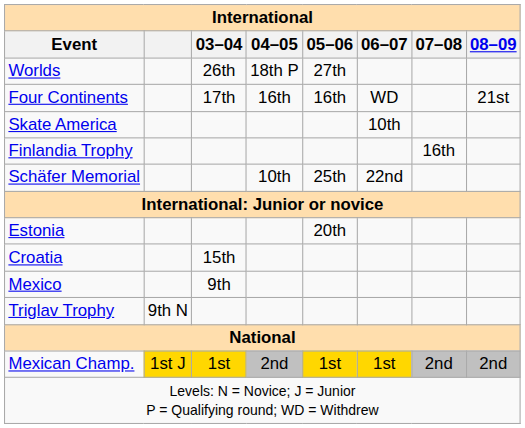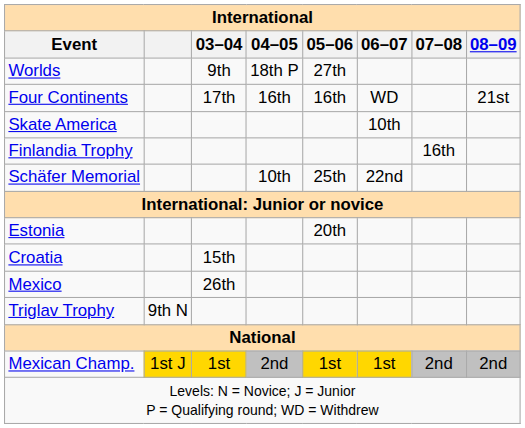 <table class="wikitable" style="text-align:center">
 <tr>
 <th style="background-color: #ffdead; " colspan=8 align=center>International</th>
 </tr>
 <tr>
 <th>Event</th>
 <th></th>
 <th>03–04</th>
 <th>04–05</th>
 <th>05–06</th>
 <th>06–07</th>
 <th>07–08</th>
 <th><a href='#'>08–09</a></th>
 </tr>
 <tr>
 <td align=left><a href='#'>Worlds</a></td>
 <td></td>
-<td>26th</td>
+<td>9th</td>
 <td>18th P</td>
 <td>27th</td>
 <td></td>
 <td></td>
 <td></td>
 </tr>
 <tr>
 <td align=left><a href='#'>Four Continents</a></td>
 <td></td>
 <td>17th</td>
 <td>16th</td>
 <td>16th</td>
 <td>WD</td>
 <td></td>
 <td>21st</td>
 </tr>
 <tr>
 <td align=left> <a href='#'>Skate America</a></td>
 <td></td>
 <td></td>
 <td></td>
 <td></td>
 <td>10th</td>
 <td></td>
 <td></td>
 </tr>
 <tr>
 <td align=left><a href='#'>Finlandia Trophy</a></td>
 <td></td>
 <td></td>
 <td></td>
 <td></td>
 <td></td>
 <td>16th</td>
 <td></td>
 </tr>
 <tr>
 <td align=left><a href='#'>Schäfer Memorial</a></td>
 <td></td>
 <td></td>
 <td>10th</td>
 <td>25th</td>
 <td>22nd</td>
 <td></td>
 <td></td>
 </tr>
 <tr>
 <th style="background-color: #ffdead; " colspan=8 align=center>International: Junior or novice</th>
 </tr>
 <tr>
 <td align=left> <a href='#'>Estonia</a></td>
 <td></td>
 <td></td>
 <td></td>
 <td>20th</td>
 <td></td>
 <td></td>
 <td></td>
 </tr>
 <tr>
 <td align=left> <a href='#'>Croatia</a></td>
 <td></td>
 <td>15th</td>
 <td></td>
 <td></td>
 <td></td>
 <td></td>
 <td></td>
 </tr>
 <tr>
 <td align=left> <a href='#'>Mexico</a></td>
 <td></td>
-<td>9th</td>
+<td>26th</td>
 <td></td>
 <td></td>
 <td></td>
 <td></td>
 <td></td>
 </tr>
 <tr>
 <td align=left><a href='#'>Triglav Trophy</a></td>
 <td>9th N</td>
 <td></td>
 <td></td>
 <td></td>
 <td></td>
 <td></td>
 <td></td>
 </tr>
 <tr>
 <th style="background-color: #ffdead; " colspan=8 align=center>National</th>
 </tr>
 <tr>
 <td align=left><a href='#'>Mexican Champ.</a></td>
 <td bgcolor=gold>1st J</td>
 <td bgcolor=gold>1st</td>
 <td bgcolor=silver>2nd</td>
 <td bgcolor=gold>1st</td>
 <td bgcolor=gold>1st</td>
 <td bgcolor=silver>2nd</td>
 <td bgcolor=silver>2nd</td>
 </tr>
 <tr>
 <td colspan=8 align=center><small> Levels: N = Novice; J = Junior <br> P = Qualifying round; WD = Withdrew </small></td>
 </tr>
 </table>
